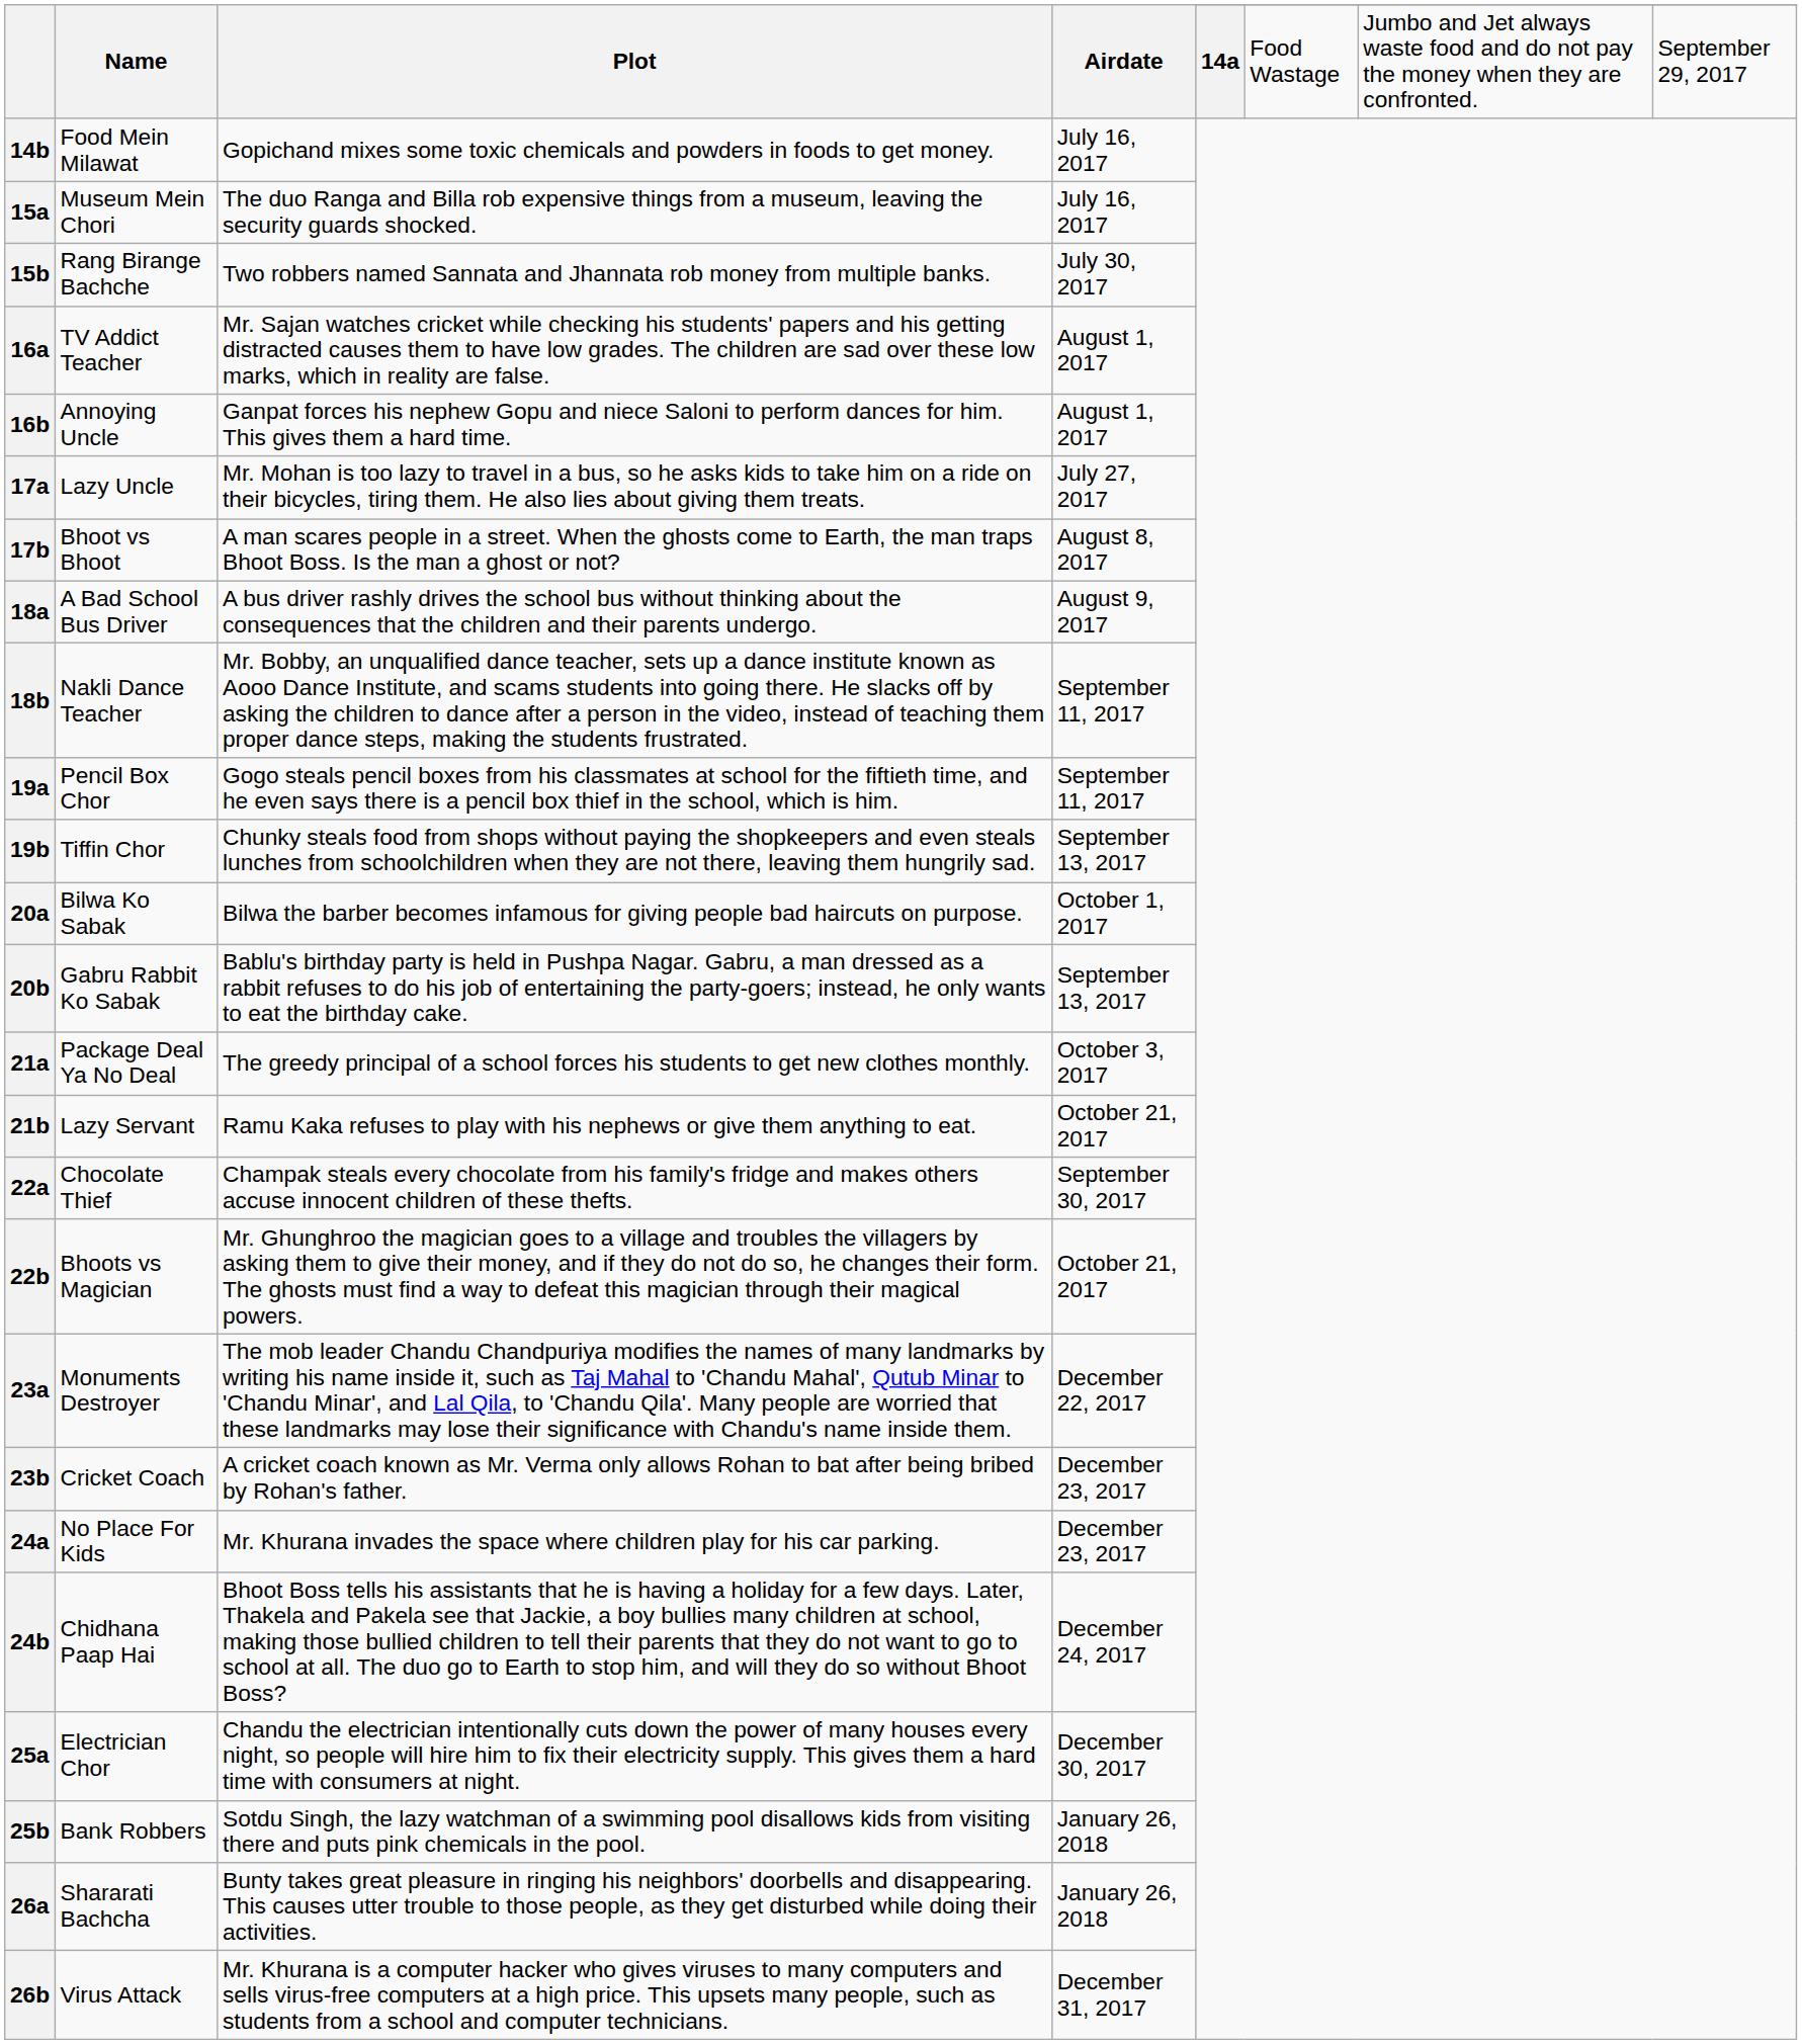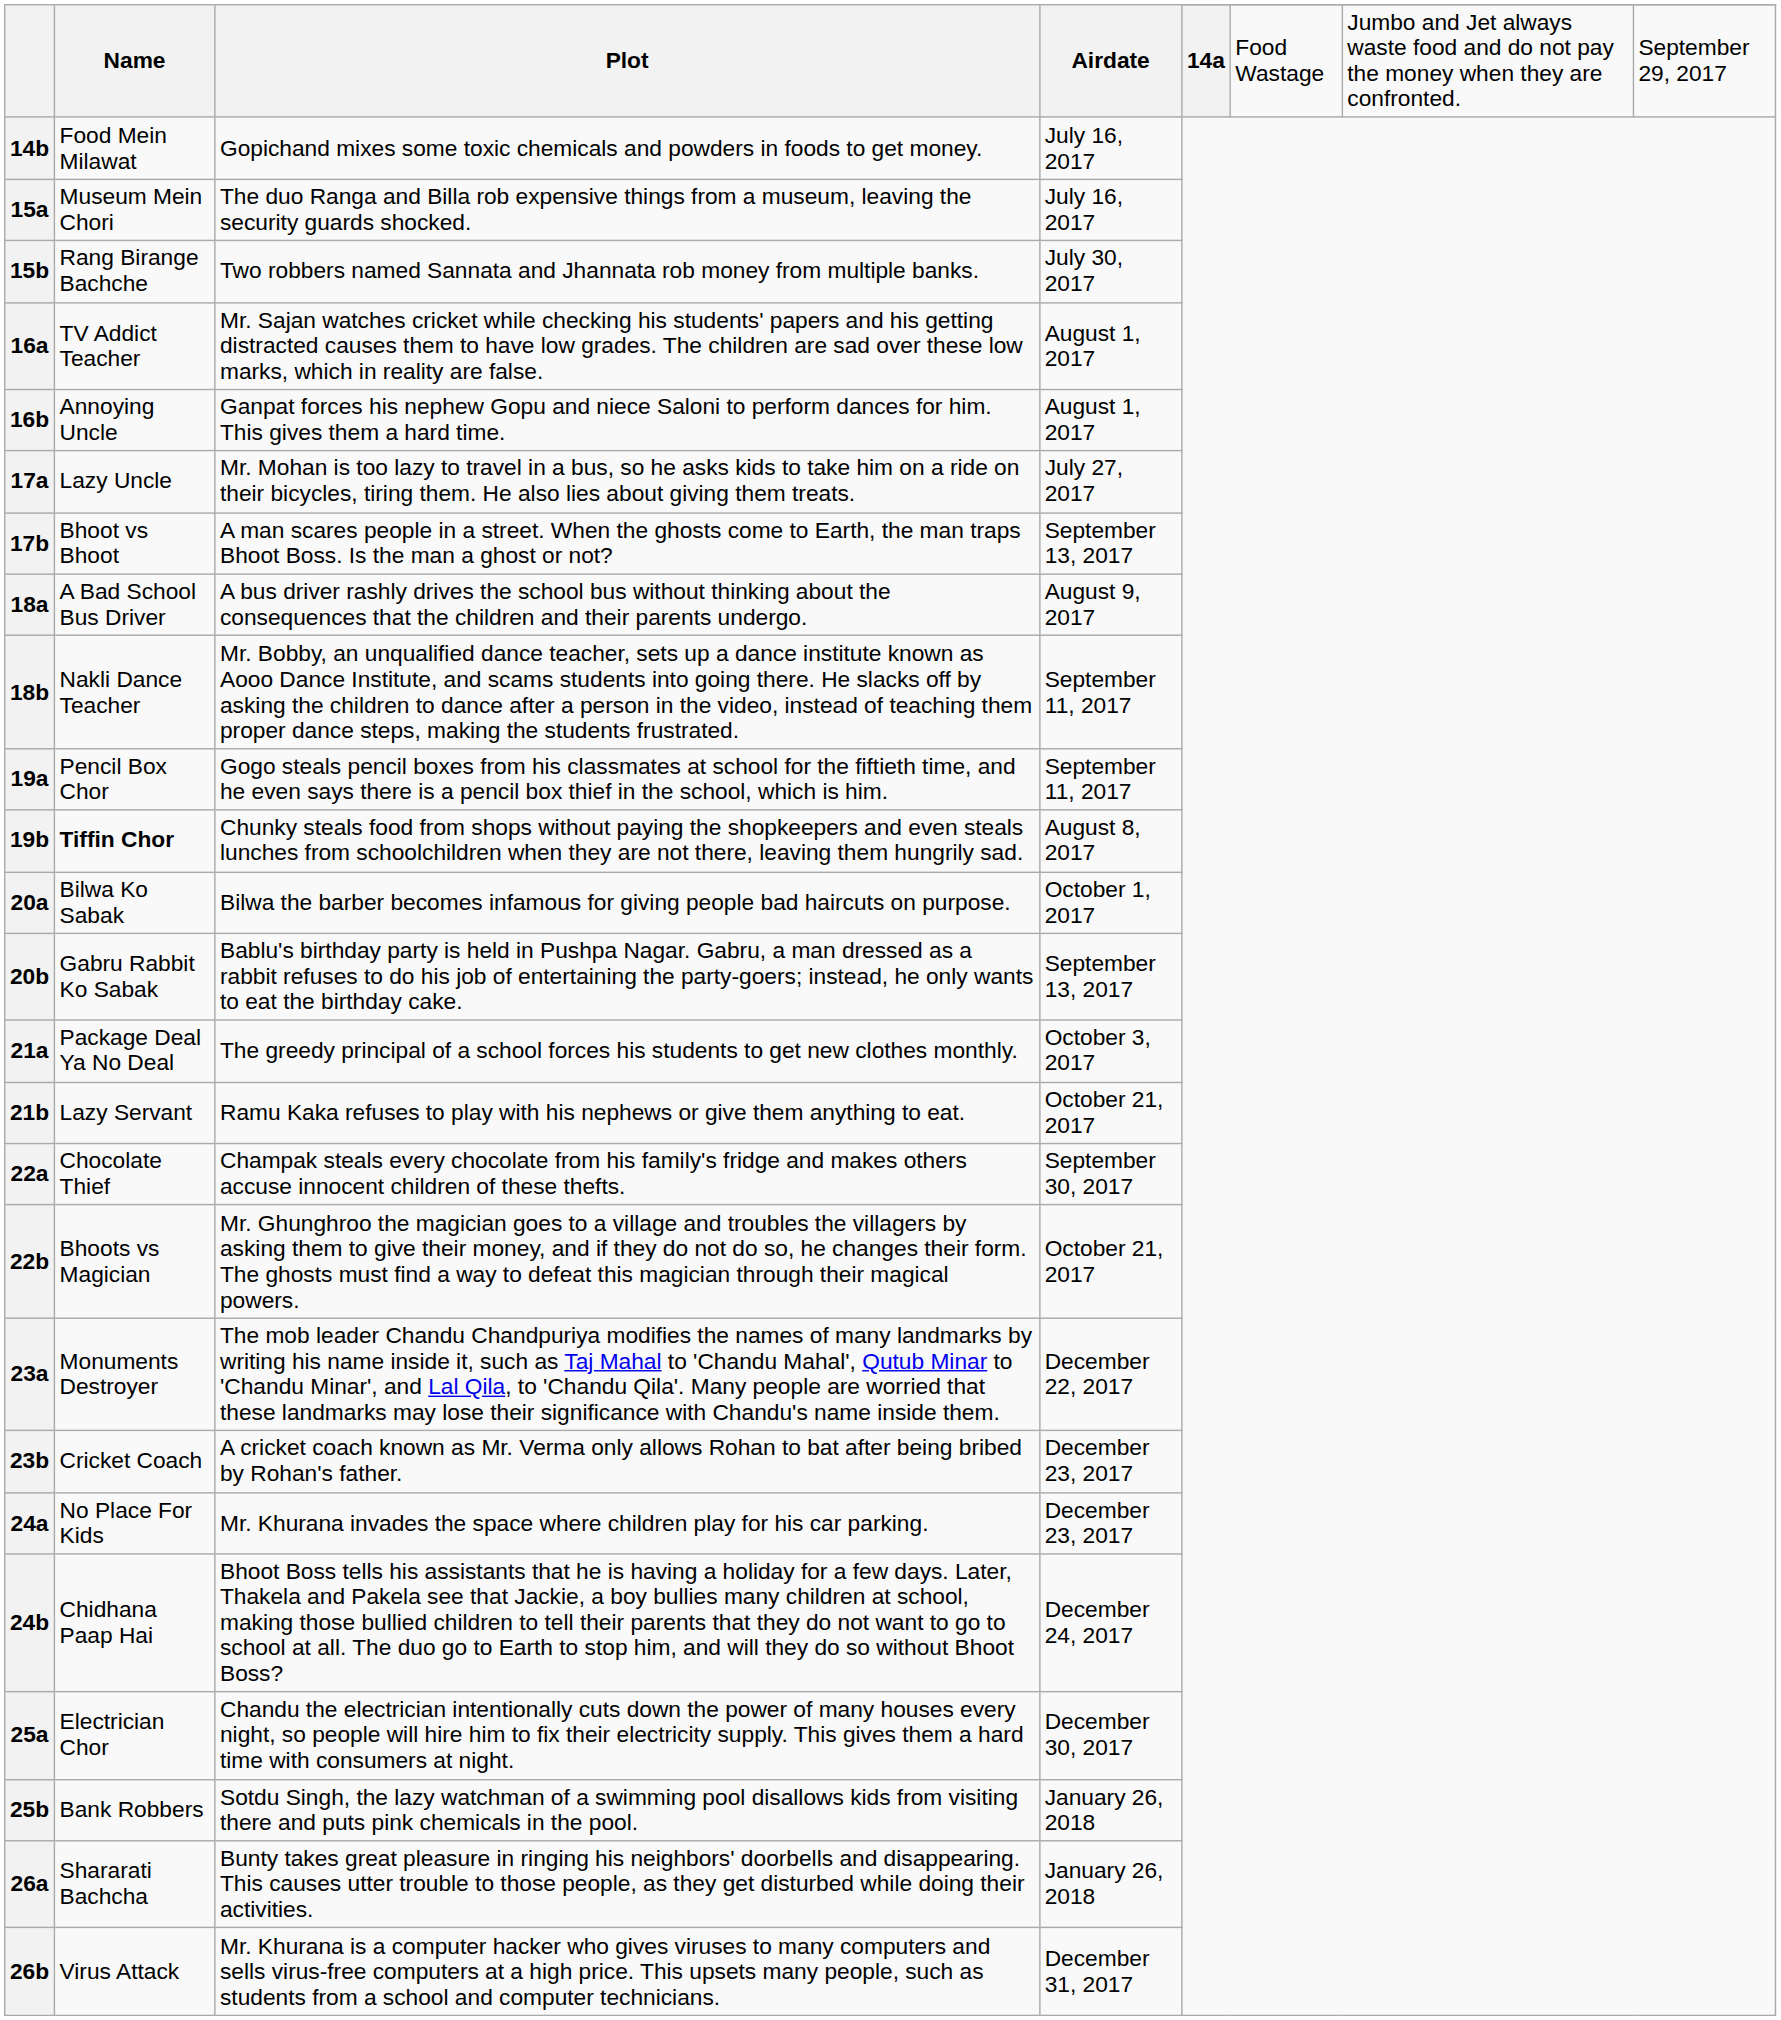 <table class="wikitable sortable">
 <tr>
 <th scope="col" rowspan=2></th>
 <th scope="col" rowspan=2>Name</th>
 <th scope="col" rowspan=2>Plot</th>
 <th scope="col" rowspan=2>Airdate</th>
 </tr>
 <tr>
 <th>14a</th>
 <td>Food Wastage</td>
 <td>Jumbo and Jet always waste food and do not pay the money when they are confronted.</td>
 <td>September 29, 2017</td>
 </tr>
 <tr>
 <th>14b</th>
 <td>Food Mein Milawat</td>
 <td>Gopichand mixes some toxic chemicals and powders in foods to get money.</td>
 <td>July 16, 2017</td>
 </tr>
 <tr>
 <th>15a</th>
 <td>Museum Mein Chori</td>
 <td>The duo Ranga and Billa rob expensive things from a museum, leaving the security guards shocked.</td>
 <td>July 16, 2017</td>
 </tr>
 <tr>
 <th>15b</th>
 <td>Rang Birange Bachche</td>
 <td>Two robbers named Sannata and Jhannata rob money from multiple banks.</td>
 <td>July 30, 2017</td>
 </tr>
 <tr>
 <th>16a</th>
 <td>TV Addict Teacher</td>
 <td>Mr. Sajan watches cricket while checking his students' papers and his getting distracted causes them to have low grades. The children are sad over these low marks, which in reality are false.</td>
 <td>August 1, 2017</td>
 </tr>
 <tr>
 <th>16b</th>
 <td>Annoying Uncle</td>
 <td>Ganpat forces his nephew Gopu and niece Saloni to perform dances for him. This gives them a hard time.</td>
 <td>August 1, 2017</td>
 </tr>
 <tr>
 <th>17a</th>
 <td>Lazy Uncle</td>
 <td>Mr. Mohan is too lazy to travel in a bus, so he asks kids to take him on a ride on their bicycles, tiring them. He also lies about giving them treats.</td>
 <td>July 27, 2017</td>
 </tr>
 <tr>
 <th>17b</th>
 <td>Bhoot vs Bhoot</td>
 <td>A man scares people in a street. When the ghosts come to Earth, the man traps Bhoot Boss. Is the man a ghost or not?</td>
-<td>August 8, 2017</td>
+<td>September 13, 2017</td>
 </tr>
 <tr>
 <th>18a</th>
 <td>A Bad School Bus Driver</td>
 <td>A bus driver rashly drives the school bus without thinking about the consequences that the children and their parents undergo.</td>
 <td>August 9, 2017</td>
 </tr>
 <tr>
 <th>18b</th>
 <td>Nakli Dance Teacher</td>
 <td>Mr. Bobby, an unqualified dance teacher, sets up a dance institute known as Aooo Dance Institute, and scams students into going there. He slacks off by asking the children to dance after a person in the video, instead of teaching them proper dance steps, making the students frustrated.</td>
 <td>September 11, 2017</td>
 </tr>
 <tr>
 <th>19a</th>
 <td>Pencil Box Chor</td>
 <td>Gogo steals pencil boxes from his classmates at school for the fiftieth time, and he even says there is a pencil box thief in the school, which is him.</td>
 <td>September 11, 2017</td>
 </tr>
 <tr>
 <th>19b</th>
-<td>Tiffin Chor</td>
+<td><strong>Tiffin Chor</strong></td>
 <td>Chunky steals food from shops without paying the shopkeepers and even steals lunches from schoolchildren when they are not there, leaving them hungrily sad.</td>
-<td>September 13, 2017</td>
+<td>August 8, 2017</td>
 </tr>
 <tr>
 <th>20a</th>
 <td>Bilwa Ko Sabak</td>
 <td>Bilwa the barber becomes infamous for giving people bad haircuts on purpose.</td>
 <td>October 1, 2017</td>
 </tr>
 <tr>
 <th>20b</th>
 <td>Gabru Rabbit Ko Sabak</td>
 <td>Bablu's birthday party is held in Pushpa Nagar. Gabru, a man dressed as a rabbit refuses to do his job of entertaining the party-goers; instead, he only wants to eat the birthday cake.</td>
 <td>September 13, 2017</td>
 </tr>
 <tr>
 <th>21a</th>
 <td>Package Deal Ya No Deal</td>
 <td>The greedy principal of a school forces his students to get new clothes monthly.</td>
 <td>October 3, 2017</td>
 </tr>
 <tr>
 <th>21b</th>
 <td>Lazy Servant</td>
 <td>Ramu Kaka refuses to play with his nephews or give them anything to eat.</td>
 <td>October 21, 2017</td>
 </tr>
 <tr>
 <th>22a</th>
 <td>Chocolate Thief</td>
 <td>Champak steals every chocolate from his family's fridge and makes others accuse innocent children of these thefts.</td>
 <td>September 30, 2017</td>
 </tr>
 <tr>
 <th>22b</th>
 <td>Bhoots vs Magician</td>
 <td>Mr. Ghunghroo the magician goes to a village and troubles the villagers by asking them to give their money, and if they do not do so, he changes their form. The ghosts must find a way to defeat this magician through their magical powers.</td>
 <td>October 21, 2017</td>
 </tr>
 <tr>
 <th>23a</th>
 <td>Monuments Destroyer</td>
 <td>The mob leader Chandu Chandpuriya modifies the names of many landmarks by writing his name inside it, such as <a href='#'>Taj Mahal</a> to 'Chandu Mahal', <a href='#'>Qutub Minar</a> to 'Chandu Minar', and <a href='#'>Lal Qila</a>, to 'Chandu Qila'. Many people are worried that these landmarks may lose their significance with Chandu's name inside them.</td>
 <td>December 22, 2017</td>
 </tr>
 <tr>
 <th>23b</th>
 <td>Cricket Coach</td>
 <td>A cricket coach known as Mr. Verma only allows Rohan to bat after being bribed by Rohan's father.</td>
 <td>December 23, 2017</td>
 </tr>
 <tr>
 <th>24a</th>
 <td>No Place For Kids</td>
 <td>Mr. Khurana invades the space where children play for his car parking.</td>
 <td>December 23, 2017</td>
 </tr>
 <tr>
 <th>24b</th>
 <td>Chidhana Paap Hai</td>
 <td>Bhoot Boss tells his assistants that he is having a holiday for a few days. Later, Thakela and Pakela see that Jackie, a boy bullies many children at school, making those bullied children to tell their parents that they do not want to go to school at all. The duo go to Earth to stop him, and will they do so without Bhoot Boss?</td>
 <td>December 24, 2017</td>
 </tr>
 <tr>
 <th>25a</th>
 <td>Electrician Chor</td>
 <td>Chandu the electrician intentionally cuts down the power of many houses every night, so people will hire him to fix their electricity supply. This gives them a hard time with consumers at night.</td>
 <td>December 30, 2017</td>
 </tr>
 <tr>
 <th>25b</th>
 <td>Bank Robbers</td>
 <td>Sotdu Singh, the lazy watchman of a swimming pool disallows kids from visiting there and puts pink chemicals in the pool.</td>
 <td>January 26, 2018</td>
 </tr>
 <tr>
 <th>26a</th>
 <td>Shararati Bachcha</td>
 <td>Bunty takes great pleasure in ringing his neighbors' doorbells and disappearing. This causes utter trouble to those people, as they get disturbed while doing their activities.</td>
 <td>January 26, 2018</td>
 </tr>
 <tr>
 <th>26b</th>
 <td>Virus Attack</td>
 <td>Mr. Khurana is a computer hacker who gives viruses to many computers and sells virus-free computers at a high price. This upsets many people, such as students from a school and computer technicians.</td>
 <td>December 31, 2017</td>
 </tr>
 </table>
